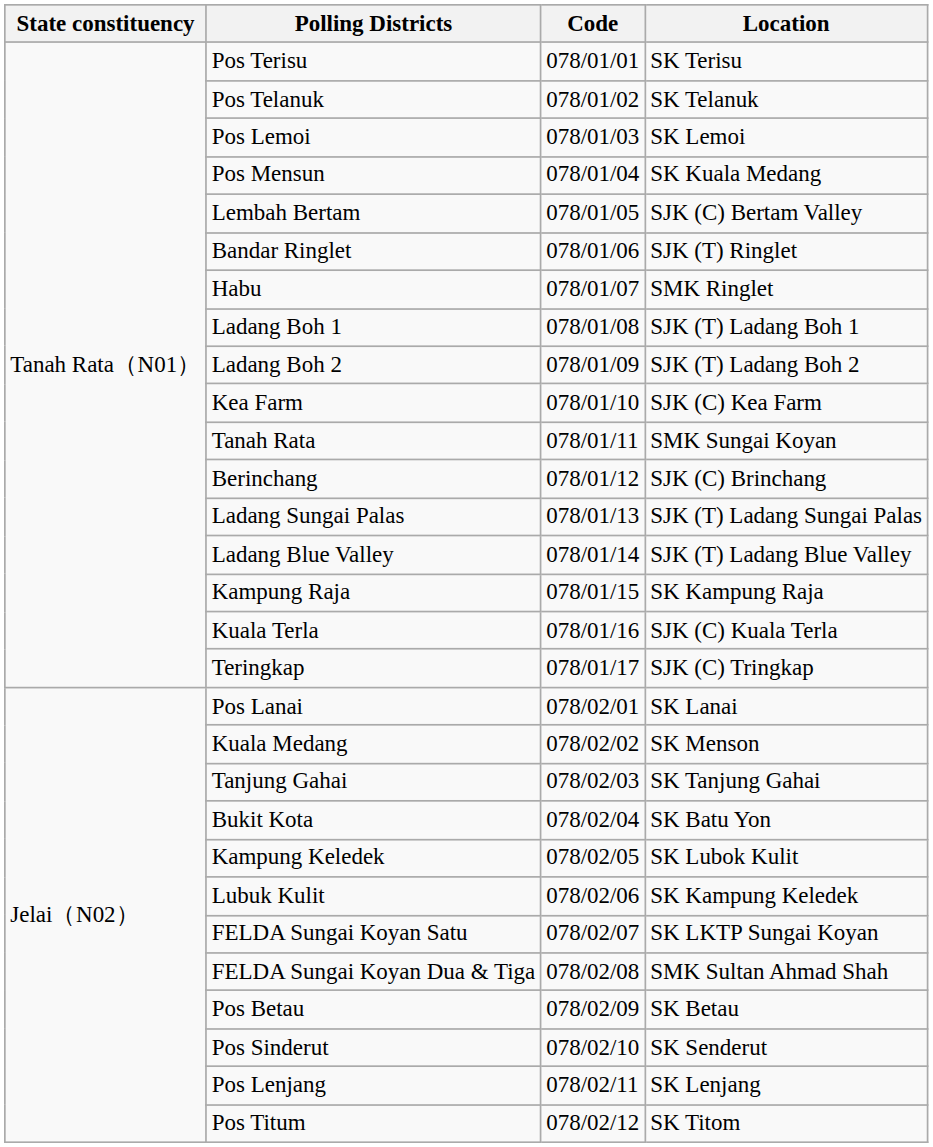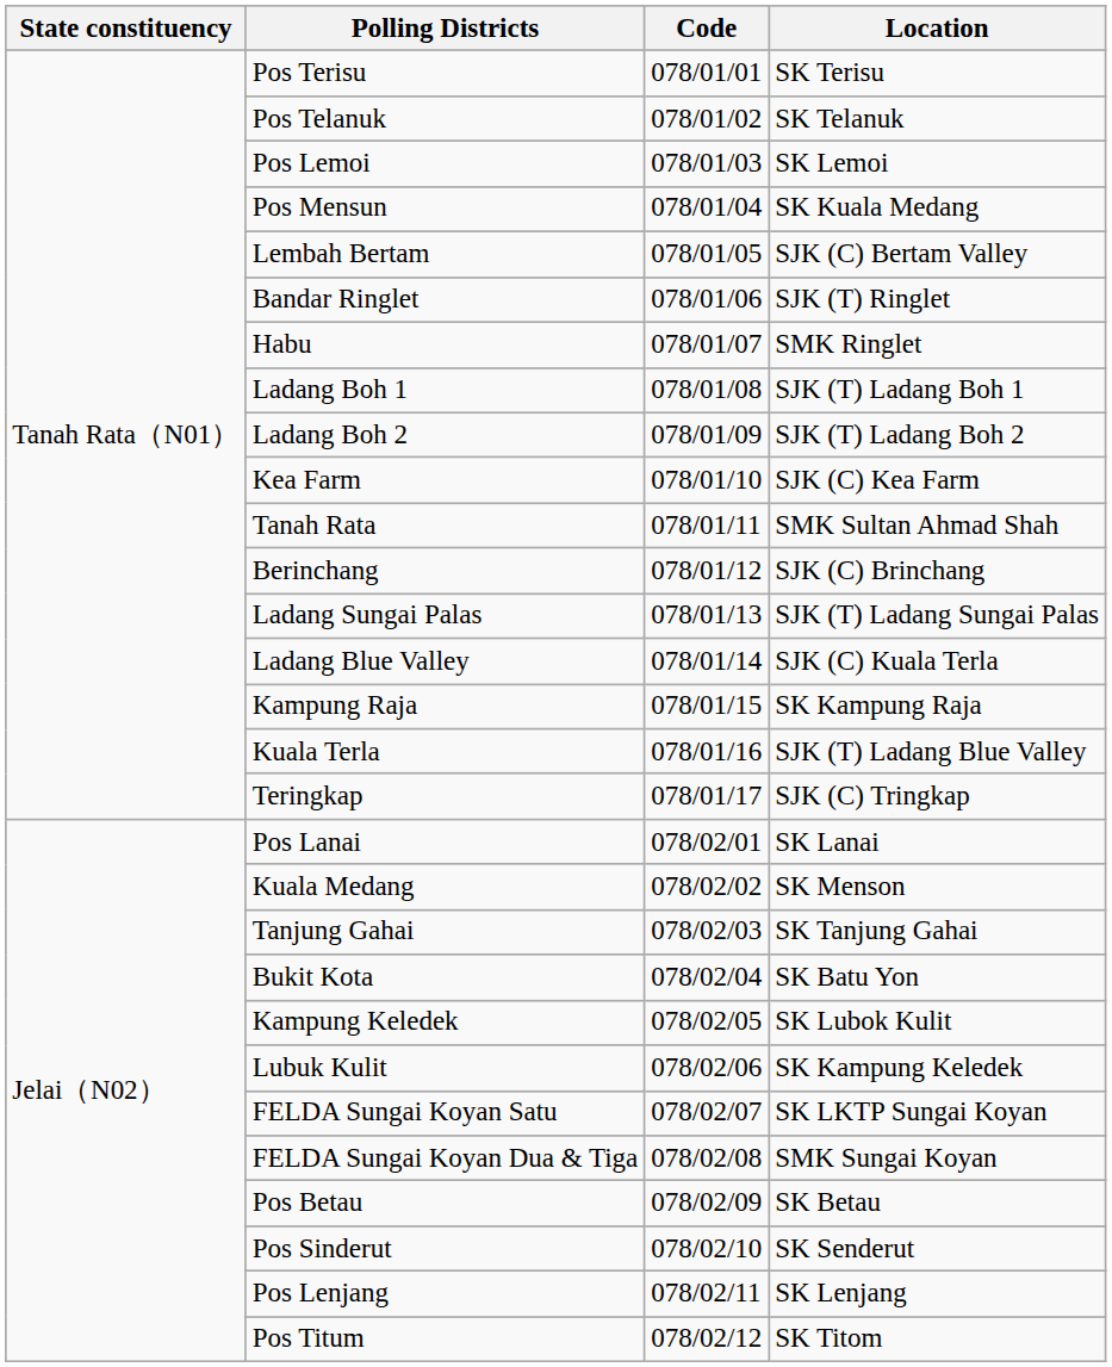 <table class="wikitable sortable mw-collapsible" style="white-space:nowrap;font-size:85%">
 <tr>
 <th>State constituency</th>
 <th>Polling Districts</th>
 <th>Code</th>
 <th>Location</th>
 </tr>
 <tr>
 <td rowspan="17">Tanah Rata（N01）</td>
 <td>Pos Terisu</td>
 <td>078/01/01</td>
 <td>SK Terisu</td>
 </tr>
 <tr>
 <td>Pos Telanuk</td>
 <td>078/01/02</td>
 <td>SK Telanuk</td>
 </tr>
 <tr>
 <td>Pos Lemoi</td>
 <td>078/01/03</td>
 <td>SK Lemoi</td>
 </tr>
 <tr>
 <td>Pos Mensun</td>
 <td>078/01/04</td>
 <td>SK Kuala Medang</td>
 </tr>
 <tr>
 <td>Lembah Bertam</td>
 <td>078/01/05</td>
 <td>SJK (C) Bertam Valley</td>
 </tr>
 <tr>
 <td>Bandar Ringlet</td>
 <td>078/01/06</td>
 <td>SJK (T) Ringlet</td>
 </tr>
 <tr>
 <td>Habu</td>
 <td>078/01/07</td>
 <td>SMK Ringlet</td>
 </tr>
 <tr>
 <td>Ladang Boh 1</td>
 <td>078/01/08</td>
 <td>SJK (T) Ladang Boh 1</td>
 </tr>
 <tr>
 <td>Ladang Boh 2</td>
 <td>078/01/09</td>
 <td>SJK (T) Ladang Boh 2</td>
 </tr>
 <tr>
 <td>Kea Farm</td>
 <td>078/01/10</td>
 <td>SJK (C) Kea Farm</td>
 </tr>
 <tr>
 <td>Tanah Rata</td>
 <td>078/01/11</td>
-<td>SMK Sungai Koyan</td>
+<td>SMK Sultan Ahmad Shah</td>
 </tr>
 <tr>
 <td>Berinchang</td>
 <td>078/01/12</td>
 <td>SJK (C) Brinchang</td>
 </tr>
 <tr>
 <td>Ladang Sungai Palas</td>
 <td>078/01/13</td>
 <td>SJK (T) Ladang Sungai Palas</td>
 </tr>
 <tr>
 <td>Ladang Blue Valley</td>
 <td>078/01/14</td>
-<td>SJK (T) Ladang Blue Valley</td>
+<td>SJK (C) Kuala Terla</td>
 </tr>
 <tr>
 <td>Kampung Raja</td>
 <td>078/01/15</td>
 <td>SK Kampung Raja</td>
 </tr>
 <tr>
 <td>Kuala Terla</td>
 <td>078/01/16</td>
-<td>SJK (C) Kuala Terla</td>
+<td>SJK (T) Ladang Blue Valley</td>
 </tr>
 <tr>
 <td>Teringkap</td>
 <td>078/01/17</td>
 <td>SJK (C) Tringkap</td>
 </tr>
 <tr>
 <td rowspan="12">Jelai（N02）</td>
 <td>Pos Lanai</td>
 <td>078/02/01</td>
 <td>SK Lanai</td>
 </tr>
 <tr>
 <td>Kuala Medang</td>
 <td>078/02/02</td>
 <td>SK Menson</td>
 </tr>
 <tr>
 <td>Tanjung Gahai</td>
 <td>078/02/03</td>
 <td>SK Tanjung Gahai</td>
 </tr>
 <tr>
 <td>Bukit Kota</td>
 <td>078/02/04</td>
 <td>SK Batu Yon</td>
 </tr>
 <tr>
 <td>Kampung Keledek</td>
 <td>078/02/05</td>
 <td>SK Lubok Kulit</td>
 </tr>
 <tr>
 <td>Lubuk Kulit</td>
 <td>078/02/06</td>
 <td>SK Kampung Keledek</td>
 </tr>
 <tr>
 <td>FELDA Sungai Koyan Satu</td>
 <td>078/02/07</td>
 <td>SK LKTP Sungai Koyan</td>
 </tr>
 <tr>
 <td>FELDA Sungai Koyan Dua & Tiga</td>
 <td>078/02/08</td>
-<td>SMK Sultan Ahmad Shah</td>
+<td>SMK Sungai Koyan</td>
 </tr>
 <tr>
 <td>Pos Betau</td>
 <td>078/02/09</td>
 <td>SK Betau</td>
 </tr>
 <tr>
 <td>Pos Sinderut</td>
 <td>078/02/10</td>
 <td>SK Senderut</td>
 </tr>
 <tr>
 <td>Pos Lenjang</td>
 <td>078/02/11</td>
 <td>SK Lenjang</td>
 </tr>
 <tr>
 <td>Pos Titum</td>
 <td>078/02/12</td>
 <td>SK Titom</td>
 </tr>
 </table>
